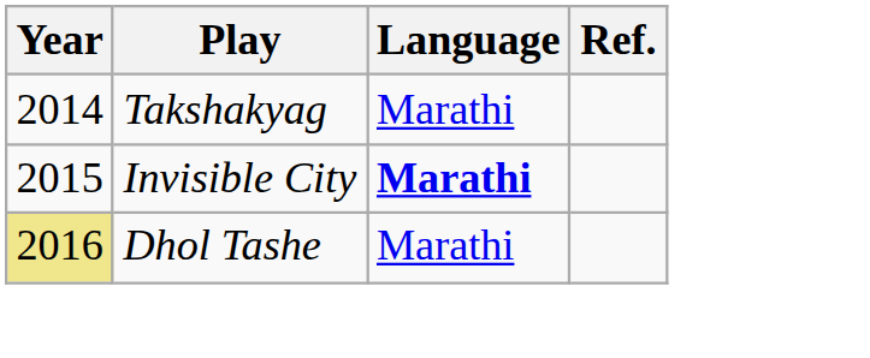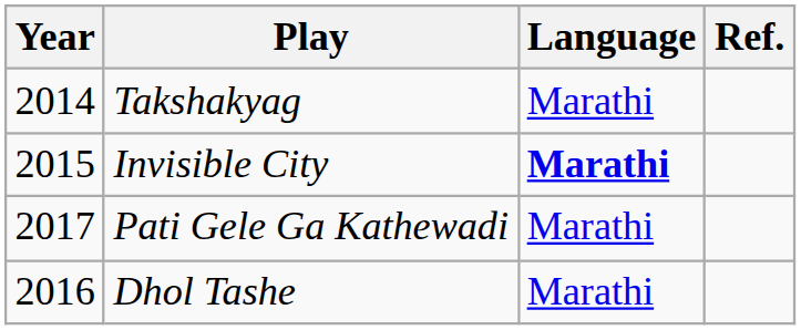 <table class="wikitable">
 <tr>
 <th>Year</th>
 <th>Play</th>
 <th>Language</th>
 <th>Ref.</th>
 </tr>
 <tr>
 <td>2014</td>
 <td><em>Takshakyag</em></td>
 <td><a href='#'>Marathi</a></td>
 <td></td>
 </tr>
 <tr>
 <td>2015</td>
 <td><em>Invisible City</em></td>
 <td><strong><a href='#'>Marathi</a></strong></td>
 <td></td>
 </tr>
 <tr>
-<td style="background: khaki;">2016</td>
+<td>2017</td>
+<td><em>Pati Gele Ga Kathewadi</em></td>
+<td><a href='#'>Marathi</a></td>
+<td></td>
+</tr>
+<tr>
+<td>2016</td>
 <td><em>Dhol Tashe</em></td>
 <td><a href='#'>Marathi</a></td>
 <td></td>
 </tr>
 </table>
